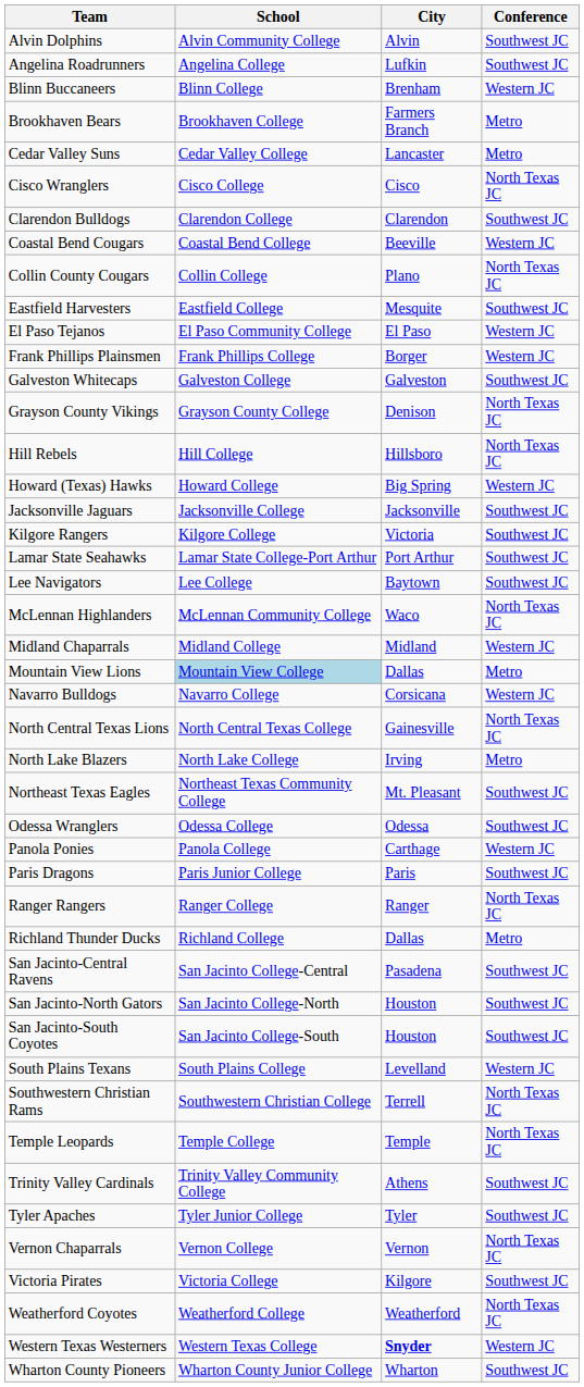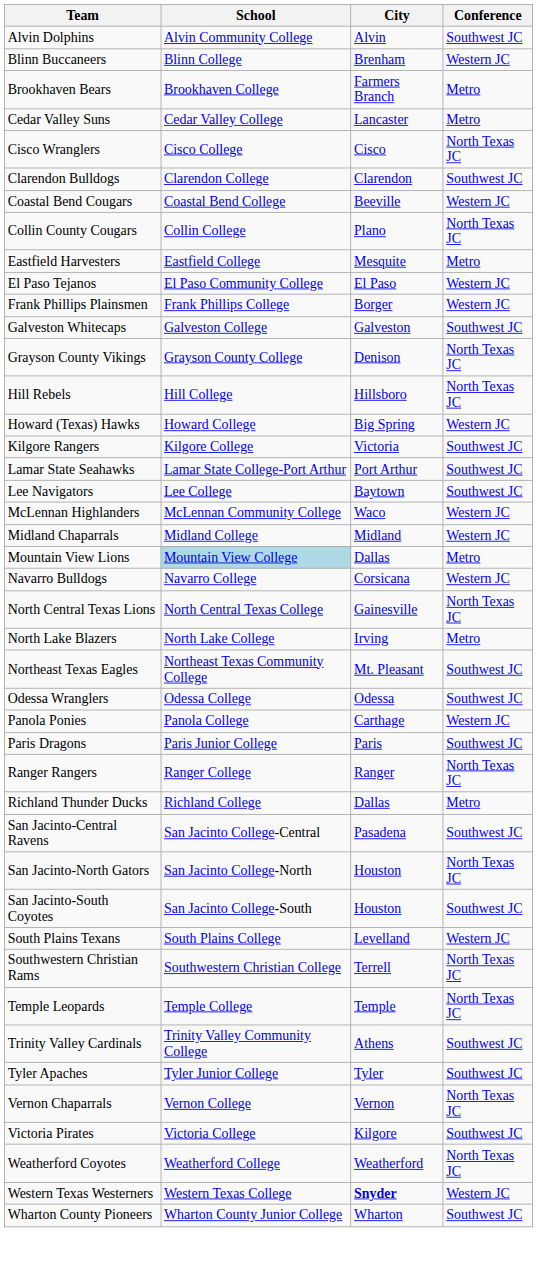 <table class="sortable wikitable">
 <tr>
 <th>Team</th>
 <th>School</th>
 <th>City</th>
 <th>Conference</th>
 </tr>
 <tr>
 <td>Alvin Dolphins</td>
 <td><a href='#'>Alvin Community College</a></td>
 <td><a href='#'>Alvin</a></td>
-<td><a href='#'>Southwest JC</a></td>
-</tr>
-<tr>
-<td>Angelina Roadrunners</td>
-<td><a href='#'>Angelina College</a></td>
-<td><a href='#'>Lufkin</a></td>
 <td><a href='#'>Southwest JC</a></td>
 </tr>
 <tr>
 <td>Blinn Buccaneers</td>
 <td><a href='#'>Blinn College</a></td>
 <td><a href='#'>Brenham</a></td>
 <td><a href='#'>Western JC</a></td>
 </tr>
 <tr>
 <td>Brookhaven Bears</td>
 <td><a href='#'>Brookhaven College</a></td>
 <td><a href='#'>Farmers Branch</a></td>
 <td><a href='#'>Metro</a></td>
 </tr>
 <tr>
 <td>Cedar Valley Suns</td>
 <td><a href='#'>Cedar Valley College</a></td>
 <td><a href='#'>Lancaster</a></td>
 <td><a href='#'>Metro</a></td>
 </tr>
 <tr>
 <td>Cisco Wranglers</td>
 <td><a href='#'>Cisco College</a></td>
 <td><a href='#'>Cisco</a></td>
 <td><a href='#'>North Texas JC</a></td>
 </tr>
 <tr>
 <td>Clarendon Bulldogs</td>
 <td><a href='#'>Clarendon College</a></td>
 <td><a href='#'>Clarendon</a></td>
 <td><a href='#'>Southwest JC</a></td>
 </tr>
 <tr>
 <td>Coastal Bend Cougars</td>
 <td><a href='#'>Coastal Bend College</a></td>
 <td><a href='#'>Beeville</a></td>
 <td><a href='#'>Western JC</a></td>
 </tr>
 <tr>
 <td>Collin County Cougars</td>
 <td><a href='#'>Collin College</a></td>
 <td><a href='#'>Plano</a></td>
 <td><a href='#'>North Texas JC</a></td>
 </tr>
 <tr>
 <td>Eastfield Harvesters</td>
 <td><a href='#'>Eastfield College</a></td>
 <td><a href='#'>Mesquite</a></td>
-<td><a href='#'>Southwest JC</a></td>
+<td><a href='#'>Metro</a></td>
 </tr>
 <tr>
 <td>El Paso Tejanos</td>
 <td><a href='#'>El Paso Community College</a></td>
 <td><a href='#'>El Paso</a></td>
 <td><a href='#'>Western JC</a></td>
 </tr>
 <tr>
 <td>Frank Phillips Plainsmen</td>
 <td><a href='#'>Frank Phillips College</a></td>
 <td><a href='#'>Borger</a></td>
 <td><a href='#'>Western JC</a></td>
 </tr>
 <tr>
 <td>Galveston Whitecaps</td>
 <td><a href='#'>Galveston College</a></td>
 <td><a href='#'>Galveston</a></td>
 <td><a href='#'>Southwest JC</a></td>
 </tr>
 <tr>
 <td>Grayson County Vikings</td>
 <td><a href='#'>Grayson County College</a></td>
 <td><a href='#'>Denison</a></td>
 <td><a href='#'>North Texas JC</a></td>
 </tr>
 <tr>
 <td>Hill Rebels</td>
 <td><a href='#'>Hill College</a></td>
 <td><a href='#'>Hillsboro</a></td>
 <td><a href='#'>North Texas JC</a></td>
 </tr>
 <tr>
 <td>Howard (Texas) Hawks</td>
 <td><a href='#'>Howard College</a></td>
 <td><a href='#'>Big Spring</a></td>
 <td><a href='#'>Western JC</a></td>
 </tr>
 <tr>
-<td>Jacksonville Jaguars</td>
-<td><a href='#'>Jacksonville College</a></td>
-<td><a href='#'>Jacksonville</a></td>
-<td><a href='#'>Southwest JC</a></td>
-</tr>
-<tr>
 <td>Kilgore Rangers</td>
 <td><a href='#'>Kilgore College</a></td>
 <td><a href='#'>Victoria</a></td>
 <td><a href='#'>Southwest JC</a></td>
 </tr>
 <tr>
 <td>Lamar State Seahawks</td>
 <td><a href='#'>Lamar State College-Port Arthur</a></td>
 <td><a href='#'>Port Arthur</a></td>
 <td><a href='#'>Southwest JC</a></td>
 </tr>
 <tr>
 <td>Lee Navigators</td>
 <td><a href='#'>Lee College</a></td>
 <td><a href='#'>Baytown</a></td>
 <td><a href='#'>Southwest JC</a></td>
 </tr>
 <tr>
 <td>McLennan Highlanders</td>
 <td><a href='#'>McLennan Community College</a></td>
 <td><a href='#'>Waco</a></td>
-<td><a href='#'>North Texas JC</a></td>
+<td><a href='#'>Western JC</a></td>
 </tr>
 <tr>
 <td>Midland Chaparrals</td>
 <td><a href='#'>Midland College</a></td>
 <td><a href='#'>Midland</a></td>
 <td><a href='#'>Western JC</a></td>
 </tr>
 <tr>
 <td>Mountain View Lions</td>
 <td style="background: lightblue;"><a href='#'>Mountain View College</a></td>
 <td><a href='#'>Dallas</a></td>
 <td><a href='#'>Metro</a></td>
 </tr>
 <tr>
 <td>Navarro Bulldogs</td>
 <td><a href='#'>Navarro College</a></td>
 <td><a href='#'>Corsicana</a></td>
 <td><a href='#'>Western JC</a></td>
 </tr>
 <tr>
 <td>North Central Texas Lions</td>
 <td><a href='#'>North Central Texas College</a></td>
 <td><a href='#'>Gainesville</a></td>
 <td><a href='#'>North Texas JC</a></td>
 </tr>
 <tr>
 <td>North Lake Blazers</td>
 <td><a href='#'>North Lake College</a></td>
 <td><a href='#'>Irving</a></td>
 <td><a href='#'>Metro</a></td>
 </tr>
 <tr>
 <td>Northeast Texas Eagles</td>
 <td><a href='#'>Northeast Texas Community College</a></td>
 <td><a href='#'>Mt. Pleasant</a></td>
 <td><a href='#'>Southwest JC</a></td>
 </tr>
 <tr>
 <td>Odessa Wranglers</td>
 <td><a href='#'>Odessa College</a></td>
 <td><a href='#'>Odessa</a></td>
 <td><a href='#'>Southwest JC</a></td>
 </tr>
 <tr>
 <td>Panola Ponies</td>
 <td><a href='#'>Panola College</a></td>
 <td><a href='#'>Carthage</a></td>
 <td><a href='#'>Western JC</a></td>
 </tr>
 <tr>
 <td>Paris Dragons</td>
 <td><a href='#'>Paris Junior College</a></td>
 <td><a href='#'>Paris</a></td>
 <td><a href='#'>Southwest JC</a></td>
 </tr>
 <tr>
 <td>Ranger Rangers</td>
 <td><a href='#'>Ranger College</a></td>
 <td><a href='#'>Ranger</a></td>
 <td><a href='#'>North Texas JC</a></td>
 </tr>
 <tr>
 <td>Richland Thunder Ducks</td>
 <td><a href='#'>Richland College</a></td>
 <td><a href='#'>Dallas</a></td>
 <td><a href='#'>Metro</a></td>
 </tr>
 <tr>
 <td>San Jacinto-Central Ravens</td>
 <td><a href='#'>San Jacinto College</a>-Central</td>
 <td><a href='#'>Pasadena</a></td>
 <td><a href='#'>Southwest JC</a></td>
 </tr>
 <tr>
 <td>San Jacinto-North Gators</td>
 <td><a href='#'>San Jacinto College</a>-North</td>
 <td><a href='#'>Houston</a></td>
-<td><a href='#'>Southwest JC</a></td>
+<td><a href='#'>North Texas JC</a></td>
 </tr>
 <tr>
 <td>San Jacinto-South Coyotes</td>
 <td><a href='#'>San Jacinto College</a>-South</td>
 <td><a href='#'>Houston</a></td>
 <td><a href='#'>Southwest JC</a></td>
 </tr>
 <tr>
 <td>South Plains Texans</td>
 <td><a href='#'>South Plains College</a></td>
 <td><a href='#'>Levelland</a></td>
 <td><a href='#'>Western JC</a></td>
 </tr>
 <tr>
 <td>Southwestern Christian Rams</td>
 <td><a href='#'>Southwestern Christian College</a></td>
 <td><a href='#'>Terrell</a></td>
 <td><a href='#'>North Texas JC</a></td>
 </tr>
 <tr>
 <td>Temple Leopards</td>
 <td><a href='#'>Temple College</a></td>
 <td><a href='#'>Temple</a></td>
 <td><a href='#'>North Texas JC</a></td>
 </tr>
 <tr>
 <td>Trinity Valley Cardinals</td>
 <td><a href='#'>Trinity Valley Community College</a></td>
 <td><a href='#'>Athens</a></td>
 <td><a href='#'>Southwest JC</a></td>
 </tr>
 <tr>
 <td>Tyler Apaches</td>
 <td><a href='#'>Tyler Junior College</a></td>
 <td><a href='#'>Tyler</a></td>
 <td><a href='#'>Southwest JC</a></td>
 </tr>
 <tr>
 <td>Vernon Chaparrals</td>
 <td><a href='#'>Vernon College</a></td>
 <td><a href='#'>Vernon</a></td>
 <td><a href='#'>North Texas JC</a></td>
 </tr>
 <tr>
 <td>Victoria Pirates</td>
 <td><a href='#'>Victoria College</a></td>
 <td><a href='#'>Kilgore</a></td>
 <td><a href='#'>Southwest JC</a></td>
 </tr>
 <tr>
 <td>Weatherford Coyotes</td>
 <td><a href='#'>Weatherford College</a></td>
 <td><a href='#'>Weatherford</a></td>
 <td><a href='#'>North Texas JC</a></td>
 </tr>
 <tr>
 <td>Western Texas Westerners</td>
 <td><a href='#'>Western Texas College</a></td>
 <td><strong><a href='#'>Snyder</a></strong></td>
 <td><a href='#'>Western JC</a></td>
 </tr>
 <tr>
 <td>Wharton County Pioneers</td>
 <td><a href='#'>Wharton County Junior College</a></td>
 <td><a href='#'>Wharton</a></td>
 <td><a href='#'>Southwest JC</a></td>
 </tr>
 </table>
